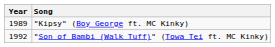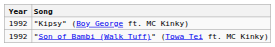 <table class="wikitable">
 <tr>
 <th style="vertical-align:top; text-align:center; width:40px;">Year</th>
 <th style="text-align:left; vertical-align:top;">Song</th>
 </tr>
 <tr style="vertical-align:top;">
-<td style="text-align:center; ">1989</td>
+<td style="text-align:center; ">1992</td>
 <td style="text-align:left; ">"Kipsy" (<a href='#'>Boy George</a> ft. MC Kinky)</td>
 </tr>
 <tr>
 <td style="text-align:center; vertical-align:top;">1992</td>
 <td style="text-align:left; vertical-align:top;">"<a href='#'>Son of Bambi (Walk Tuff)</a>" (<a href='#'>Towa Tei</a> ft. MC Kinky)</td>
 </tr>
 </table>
